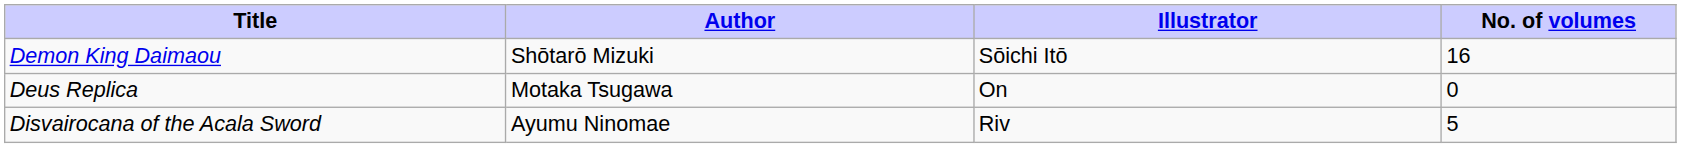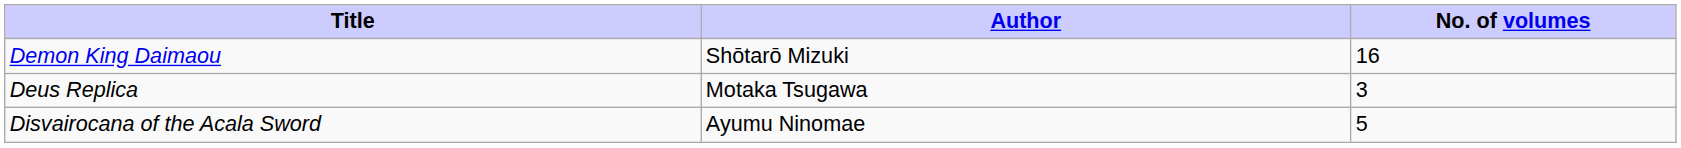 <table class="wikitable" style="width: 98%;">
 <tr>
 <th width=30% style="background:#ccf;">Title</th>
 <th width=28% style="background:#ccf;"><a href='#'>Author</a></th>
-<th width=28% style="background:#ccf;"><a href='#'>Illustrator</a></th>
 <th width=14% style="background:#ccf;">No. of <a href='#'>volumes</a></th>
 </tr>
 <tr>
 <td><em><a href='#'>Demon King Daimaou</a></em></td>
 <td>Shōtarō Mizuki</td>
-<td>Sōichi Itō</td>
 <td>16</td>
 </tr>
 <tr>
 <td><em>Deus Replica</em></td>
 <td>Motaka Tsugawa</td>
-<td>On</td>
-<td>0</td>
+<td>3</td>
 </tr>
 <tr>
 <td><em>Disvairocana of the Acala Sword</em></td>
 <td>Ayumu Ninomae</td>
-<td>Riv</td>
 <td>5</td>
 </tr>
 </table>
